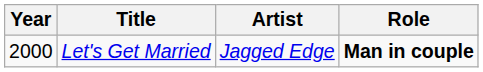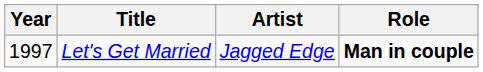 <table class="wikitable sortable">
 <tr>
 <th>Year</th>
 <th>Title</th>
 <th>Artist</th>
 <th>Role</th>
 </tr>
 <tr>
-<td>2000</td>
+<td>1997</td>
 <td><a href='#'><em>Let's Get Married</em></a></td>
 <td><a href='#'><em>Jagged Edge</em></a></td>
 <td><strong>Man in couple</strong></td>
 </tr>
 </table>
